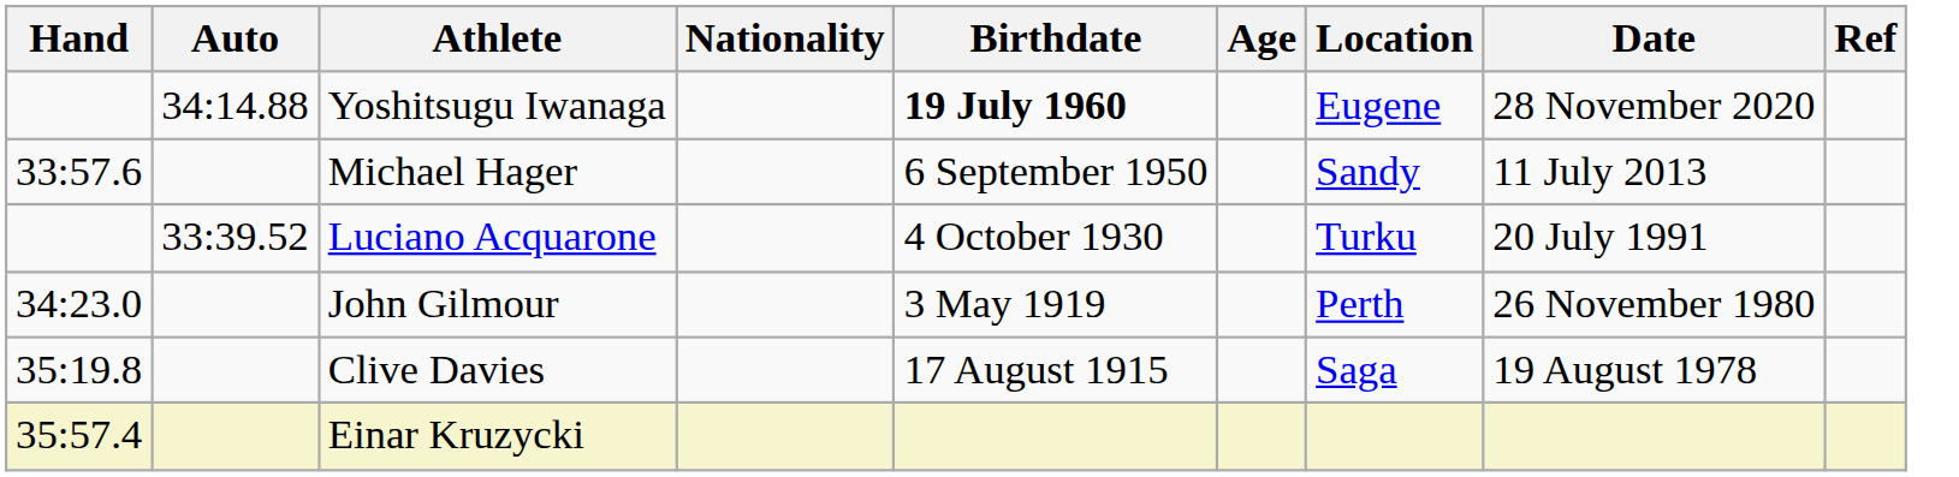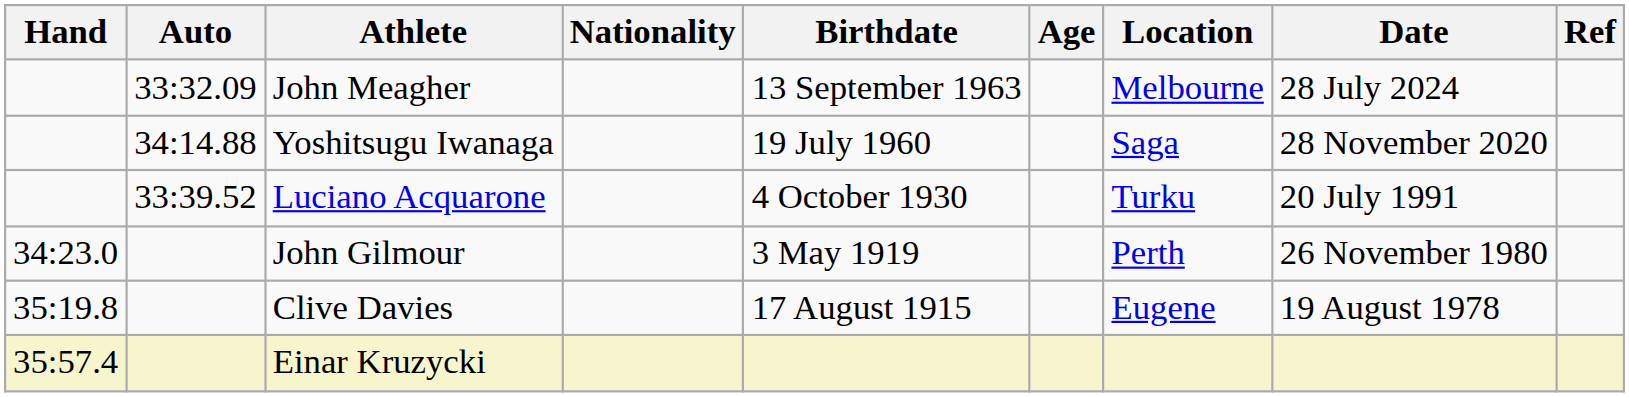 <table class="wikitable">
 <tr>
 <th>Hand</th>
 <th>Auto</th>
 <th>Athlete</th>
 <th>Nationality</th>
 <th>Birthdate</th>
 <th>Age</th>
 <th>Location</th>
 <th>Date</th>
 <th>Ref</th>
 </tr>
 <tr>
 <td></td>
+<td>33:32.09</td>
+<td>John Meagher</td>
+<td></td>
+<td>13 September 1963</td>
+<td></td>
+<td><a href='#'>Melbourne</a></td>
+<td>28 July 2024</td>
+<td></td>
+</tr>
+<tr>
+<td></td>
 <td>34:14.88</td>
 <td>Yoshitsugu Iwanaga</td>
 <td></td>
-<td><strong>19 July 1960</strong></td>
+<td>19 July 1960</td>
 <td></td>
-<td><a href='#'>Eugene</a></td>
+<td><a href='#'>Saga</a></td>
 <td>28 November 2020</td>
-<td></td>
-</tr>
-<tr>
-<td>33:57.6</td>
-<td></td>
-<td>Michael Hager</td>
-<td></td>
-<td>6 September 1950</td>
-<td></td>
-<td><a href='#'>Sandy</a></td>
-<td>11 July 2013</td>
 <td></td>
 </tr>
 <tr>
 <td></td>
 <td>33:39.52</td>
 <td><a href='#'>Luciano Acquarone</a></td>
 <td></td>
 <td>4 October 1930</td>
 <td></td>
 <td><a href='#'>Turku</a></td>
 <td>20 July 1991</td>
 <td></td>
 </tr>
 <tr>
 <td>34:23.0</td>
 <td></td>
 <td>John Gilmour</td>
 <td></td>
 <td>3 May 1919</td>
 <td></td>
 <td><a href='#'>Perth</a></td>
 <td>26 November 1980</td>
 <td></td>
 </tr>
 <tr>
 <td>35:19.8</td>
 <td></td>
 <td>Clive Davies</td>
 <td></td>
 <td>17 August 1915</td>
 <td></td>
-<td><a href='#'>Saga</a></td>
+<td><a href='#'>Eugene</a></td>
 <td>19 August 1978</td>
 <td></td>
 </tr>
 <tr bgcolor=#f6F5CE>
 <td>35:57.4</td>
 <td></td>
 <td>Einar Kruzycki</td>
 <td></td>
 <td></td>
 <td></td>
 <td></td>
 <td></td>
 <td></td>
 </tr>
 </table>
